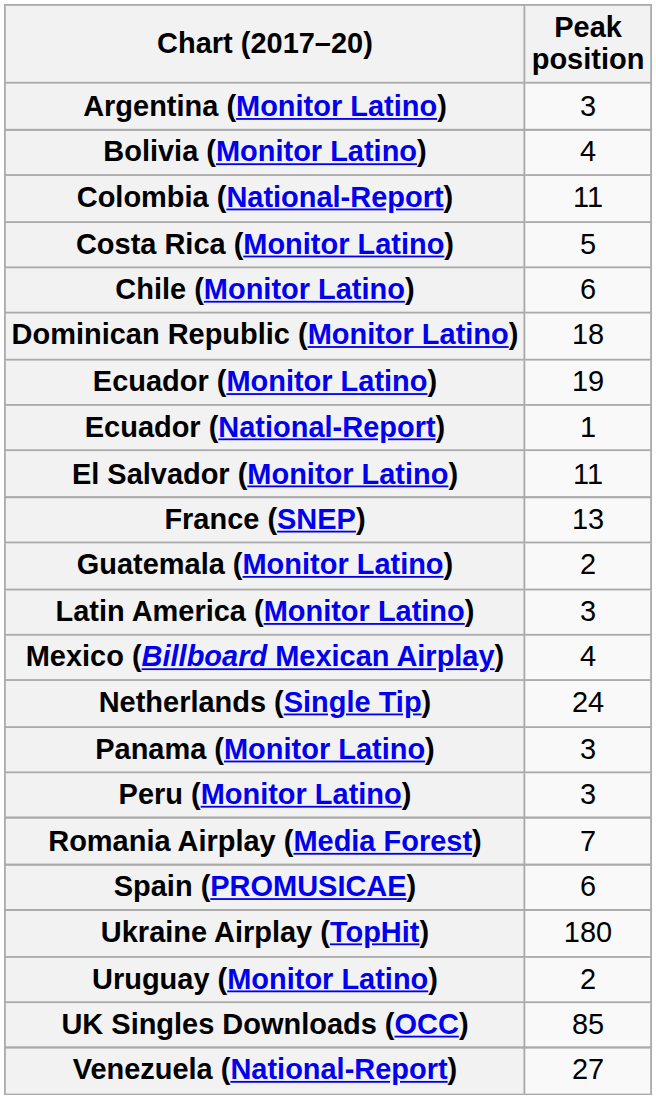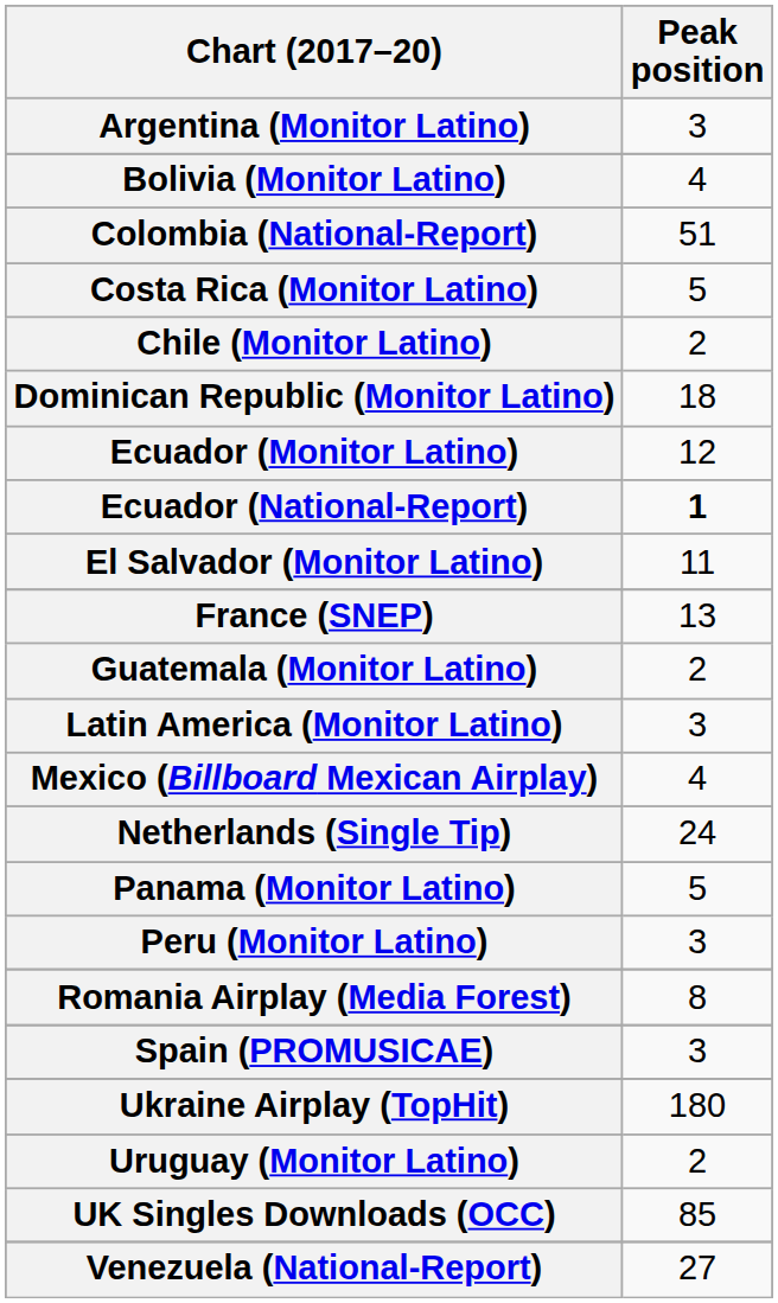 <table class="wikitable sortable plainrowheaders" style="text-align:center">
 <tr>
 <th scope="col">Chart (2017–20)</th>
 <th scope="col">Peak<br> position</th>
 </tr>
 <tr>
 <th scope="row">Argentina (<a href='#'>Monitor Latino</a>)</th>
 <td>3</td>
 </tr>
 <tr>
 </tr>
 <tr>
 </tr>
 <tr>
 <th scope="row">Bolivia (<a href='#'>Monitor Latino</a>)</th>
 <td>4</td>
 </tr>
 <tr>
 <th scope="row">Colombia (<a href='#'>National-Report</a>)</th>
-<td>11</td>
+<td>51</td>
 </tr>
 <tr>
 <th scope="row">Costa Rica (<a href='#'>Monitor Latino</a>)</th>
 <td>5</td>
 </tr>
 <tr>
 <th scope="row">Chile (<a href='#'>Monitor Latino</a>)</th>
-<td>6</td>
+<td>2</td>
 </tr>
 <tr>
 <th scope="row">Dominican Republic (<a href='#'>Monitor Latino</a>)</th>
 <td>18</td>
 </tr>
 <tr>
 <th scope="row">Ecuador (<a href='#'>Monitor Latino</a>)</th>
-<td>19</td>
+<td>12</td>
 </tr>
 <tr>
 <th scope="row">Ecuador (<a href='#'>National-Report</a>)</th>
-<td>1</td>
+<td><strong>1</strong></td>
 </tr>
 <tr>
 <th scope="row">El Salvador (<a href='#'>Monitor Latino</a>)</th>
 <td>11</td>
 </tr>
 <tr>
 </tr>
 <tr>
 <th scope="row">France (<a href='#'>SNEP</a>)</th>
 <td>13</td>
 </tr>
 <tr>
 <th scope="row">Guatemala (<a href='#'>Monitor Latino</a>)</th>
 <td>2</td>
 </tr>
 <tr>
 <th scope="row">Latin America (<a href='#'>Monitor Latino</a>)</th>
 <td>3</td>
 </tr>
 <tr>
 <th scope="row">Mexico (<a href='#'><em>Billboard</em> Mexican Airplay</a>)</th>
 <td>4</td>
 </tr>
 <tr>
 <th scope="row">Netherlands (<a href='#'>Single Tip</a>)</th>
 <td>24</td>
 </tr>
 <tr>
 <th scope="row">Panama (<a href='#'>Monitor Latino</a>)</th>
-<td>3</td>
+<td>5</td>
 </tr>
 <tr>
 <th scope="row">Peru (<a href='#'>Monitor Latino</a>)</th>
 <td>3</td>
 </tr>
 <tr>
 </tr>
 <tr>
 </tr>
 <tr>
 </tr>
 <tr>
 <th scope="row">Romania Airplay (<a href='#'>Media Forest</a>)</th>
-<td>7</td>
+<td>8</td>
 </tr>
 <tr>
 </tr>
 <tr>
 <th scope="row">Spain (<a href='#'>PROMUSICAE</a>)</th>
-<td>6</td>
+<td>3</td>
 </tr>
 <tr>
 </tr>
 <tr>
 <th scope="row">Ukraine Airplay (<a href='#'>TopHit</a>)</th>
 <td style="text-align:center;">180</td>
 </tr>
 <tr>
 <th scope="row">Uruguay (<a href='#'>Monitor Latino</a>)</th>
 <td>2</td>
 </tr>
 <tr>
 <th scope="row">UK Singles Downloads (<a href='#'>OCC</a>)</th>
 <td>85</td>
 </tr>
 <tr>
 </tr>
 <tr>
 </tr>
 <tr>
 </tr>
 <tr>
 </tr>
 <tr>
 <th scope="row">Venezuela (<a href='#'>National-Report</a>)</th>
 <td>27</td>
 </tr>
 </table>
